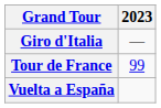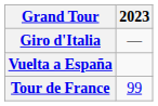 <table class="wikitable plainrowheaders">
 <tr>
 <th scope="col"><a href='#'>Grand Tour</a></th>
 <th scope="col">2023</th>
 </tr>
 <tr style="text-align:center;">
 <th scope="row"> <a href='#'>Giro d'Italia</a></th>
 <td>—</td>
 </tr>
 <tr style="text-align:center;">
+<th scope="row"> <a href='#'>Vuelta a España</a></th>
+<td></td>
+</tr>
+<tr style="text-align:center;">
 <th scope="row"> <a href='#'>Tour de France</a></th>
 <td><a href='#'>99</a></td>
 </tr>
-<tr style="text-align:center;">
-<th scope="row"> <a href='#'>Vuelta a España</a></th>
-<td></td>
-</tr>
 </table>
